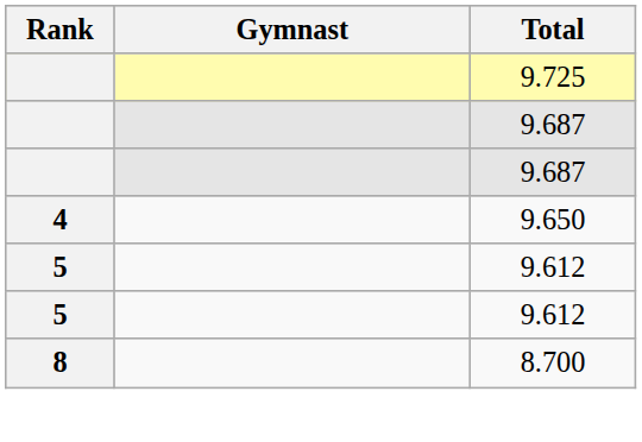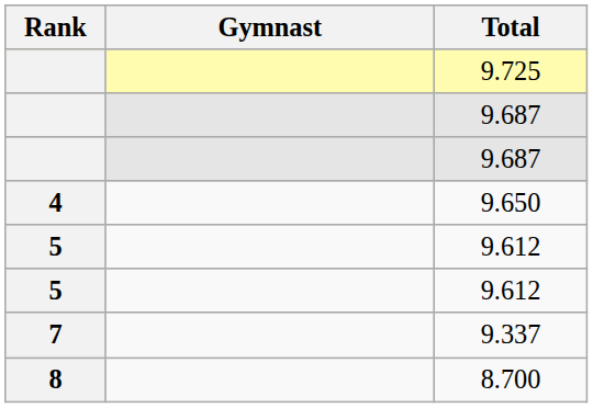 <table class="wikitable sortable" style="text-align:center; font-size:95%">
 <tr>
 <th scope="col" style="width:50px;">Rank</th>
 <th scope="col" style="width:180px;">Gymnast</th>
 <th scope="col" style="width:80px;">Total</th>
 </tr>
 <tr style="background:#fffcaf;">
 <th scope=row style="text-align:center"></th>
 <td style="text-align:left;"></td>
 <td>9.725</td>
 </tr>
 <tr style="background:#e5e5e5;">
 <th scope=row style="text-align:center"></th>
 <td style="text-align:left;"></td>
 <td>9.687</td>
 </tr>
 <tr style="background:#e5e5e5;">
 <th scope=row style="text-align:center"></th>
 <td style="text-align:left;"></td>
 <td>9.687</td>
 </tr>
 <tr>
 <th scope=row style="text-align:center">4</th>
 <td style="text-align:left;"></td>
 <td>9.650</td>
 </tr>
 <tr>
 <th scope=row style="text-align:center">5</th>
 <td style="text-align:left;"></td>
 <td>9.612</td>
 </tr>
 <tr>
 <th scope=row style="text-align:center">5</th>
 <td style="text-align:left;"></td>
 <td>9.612</td>
 </tr>
 <tr>
+<th scope=row style="text-align:center">7</th>
+<td style="text-align:left;"></td>
+<td>9.337</td>
+</tr>
+<tr>
 <th scope=row style="text-align:center">8</th>
 <td style="text-align:left;"></td>
 <td>8.700</td>
 </tr>
 </table>
